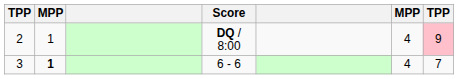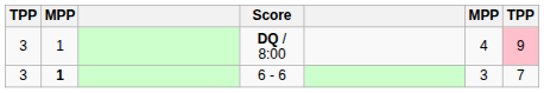 <table class="wikitable" style="text-align: center;" |>
 <tr>
 <th width="35">TPP</th>
 <th width="35">MPP</th>
 <th width="250"></th>
 <th width="75">Score</th>
 <th width="250"></th>
 <th width="35">MPP</th>
 <th width="35">TPP</th>
 </tr>
 <tr>
-<td>2</td>
+<td>3</td>
 <td>1</td>
 <td style="text-align:left;" bgcolor="ccffcc"><strong></strong></td>
 <td><strong>DQ</strong> / 8:00</td>
 <td style="text-align:left;"></td>
 <td>4</td>
 <td bgcolor=pink>9</td>
 </tr>
 <tr>
 <td>3</td>
 <td><strong>1</strong></td>
 <td style="text-align:left;" bgcolor="ccffcc"><strong></strong></td>
 <td>6 - 6</td>
 <td style="text-align:left;" bgcolor="ccffcc"></td>
-<td>4</td>
+<td>3</td>
 <td>7</td>
 </tr>
 </table>
